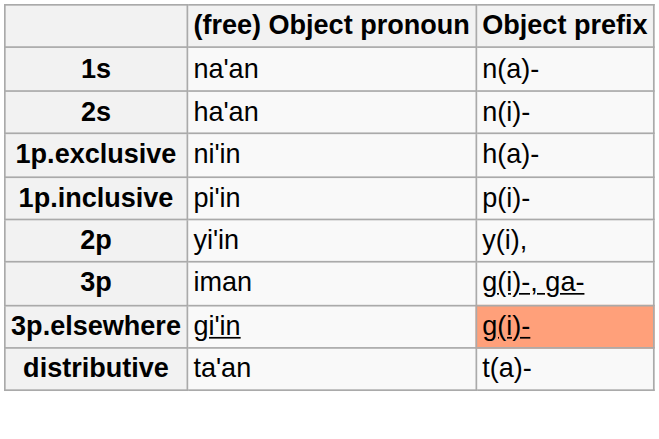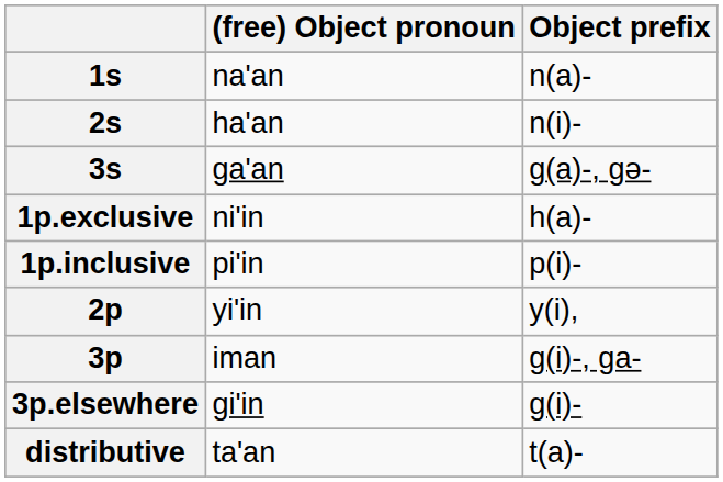 <table class="wikitable">
 <tr>
 <th></th>
 <th>(free) Object pronoun</th>
 <th>Object prefix</th>
 </tr>
 <tr>
 <th>1s</th>
 <td>na'an</td>
 <td>n(a)-</td>
 </tr>
 <tr>
 <th>2s</th>
 <td>ha'an</td>
 <td>n(i)-</td>
+</tr>
+<tr>
+<th>3s</th>
+<td><u>ga'an</u></td>
+<td><u>g(a)-, gə-</u></td>
 </tr>
 <tr>
 <th>1p.exclusive</th>
 <td>ni'in</td>
 <td>h(a)-</td>
 </tr>
 <tr>
 <th>1p.inclusive</th>
 <td>pi'in</td>
 <td>p(i)-</td>
 </tr>
 <tr>
 <th>2p</th>
 <td>yi'in</td>
 <td>y(i),</td>
 </tr>
 <tr>
 <th>3p</th>
 <td>iman</td>
 <td><u>g(i)-, ga-</u></td>
 </tr>
 <tr>
 <th>3p.elsewhere</th>
 <td><u>gi'in</u></td>
-<td style="background: lightsalmon;"><u>g(i)-</u></td>
+<td><u>g(i)-</u></td>
 </tr>
 <tr>
 <th>distributive</th>
 <td>ta'an</td>
 <td>t(a)-</td>
 </tr>
 </table>
